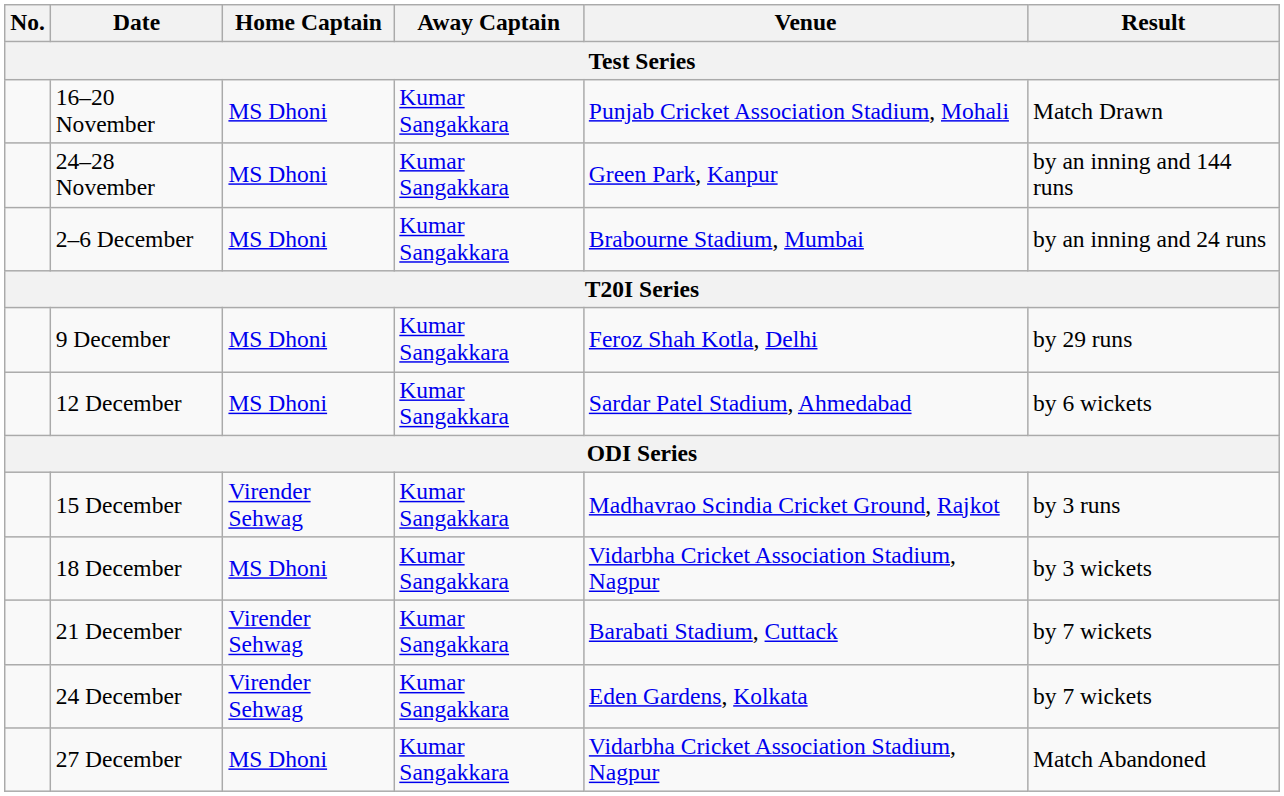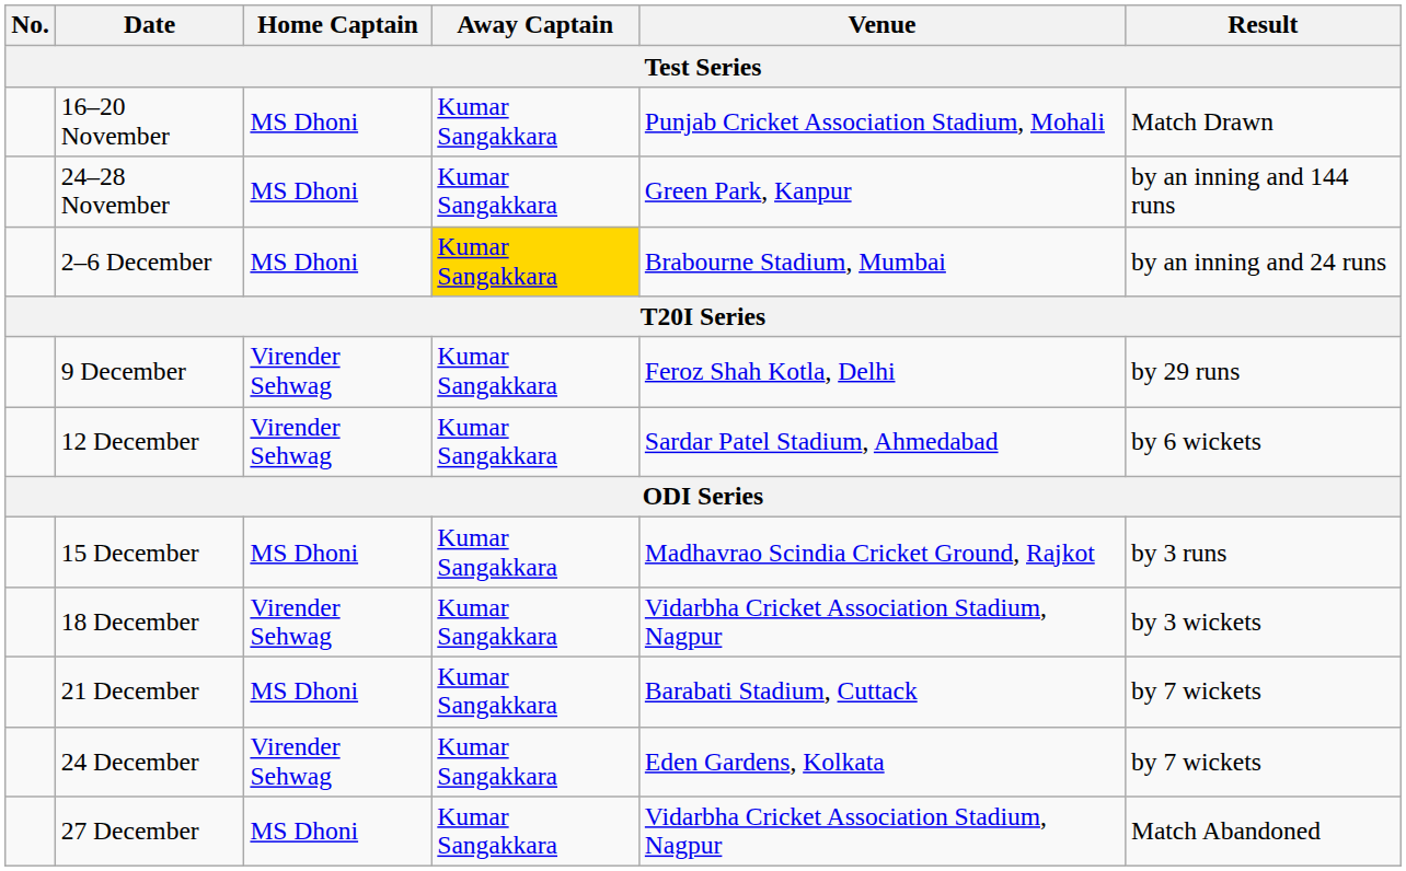 <table class="wikitable">
 <tr>
 <th>No.</th>
 <th>Date</th>
 <th>Home Captain</th>
 <th>Away Captain</th>
 <th>Venue</th>
 <th>Result</th>
 </tr>
 <tr>
 <th colspan="9">Test Series</th>
 </tr>
 <tr>
 <td></td>
 <td>16–20 November</td>
 <td><a href='#'>MS Dhoni</a></td>
 <td><a href='#'>Kumar Sangakkara</a></td>
 <td><a href='#'>Punjab Cricket Association Stadium</a>, <a href='#'>Mohali</a></td>
 <td>Match Drawn</td>
 </tr>
 <tr>
 <td></td>
 <td>24–28 November</td>
 <td><a href='#'>MS Dhoni</a></td>
 <td><a href='#'>Kumar Sangakkara</a></td>
 <td><a href='#'>Green Park</a>, <a href='#'>Kanpur</a></td>
 <td> by an inning and 144 runs</td>
 </tr>
 <tr>
 <td></td>
 <td>2–6 December</td>
 <td><a href='#'>MS Dhoni</a></td>
-<td><a href='#'>Kumar Sangakkara</a></td>
+<td style="background: gold;"><a href='#'>Kumar Sangakkara</a></td>
 <td><a href='#'>Brabourne Stadium</a>, <a href='#'>Mumbai</a></td>
 <td> by an inning and 24 runs</td>
 </tr>
 <tr>
 <th colspan="9">T20I Series</th>
 </tr>
 <tr>
 <td></td>
 <td>9 December</td>
-<td><a href='#'>MS Dhoni</a></td>
+<td><a href='#'>Virender Sehwag</a></td>
 <td><a href='#'>Kumar Sangakkara</a></td>
 <td><a href='#'>Feroz Shah Kotla</a>, <a href='#'>Delhi</a></td>
 <td> by 29 runs</td>
 </tr>
 <tr>
 <td></td>
 <td>12 December</td>
-<td><a href='#'>MS Dhoni</a></td>
+<td><a href='#'>Virender Sehwag</a></td>
 <td><a href='#'>Kumar Sangakkara</a></td>
 <td><a href='#'>Sardar Patel Stadium</a>, <a href='#'>Ahmedabad</a></td>
 <td> by 6 wickets</td>
 </tr>
 <tr>
 <th colspan="9">ODI Series</th>
 </tr>
 <tr>
 <td></td>
 <td>15 December</td>
-<td><a href='#'>Virender Sehwag</a></td>
+<td><a href='#'>MS Dhoni</a></td>
 <td><a href='#'>Kumar Sangakkara</a></td>
 <td><a href='#'>Madhavrao Scindia Cricket Ground</a>, <a href='#'>Rajkot</a></td>
 <td> by 3 runs</td>
 </tr>
 <tr>
 <td></td>
 <td>18 December</td>
-<td><a href='#'>MS Dhoni</a></td>
+<td><a href='#'>Virender Sehwag</a></td>
 <td><a href='#'>Kumar Sangakkara</a></td>
 <td><a href='#'>Vidarbha Cricket Association Stadium</a>, <a href='#'>Nagpur</a></td>
 <td> by 3 wickets</td>
 </tr>
 <tr>
 <td></td>
 <td>21 December</td>
-<td><a href='#'>Virender Sehwag</a></td>
+<td><a href='#'>MS Dhoni</a></td>
 <td><a href='#'>Kumar Sangakkara</a></td>
 <td><a href='#'>Barabati Stadium</a>, <a href='#'>Cuttack</a></td>
 <td> by 7 wickets</td>
 </tr>
 <tr>
 <td></td>
 <td>24 December</td>
 <td><a href='#'>Virender Sehwag</a></td>
 <td><a href='#'>Kumar Sangakkara</a></td>
 <td><a href='#'>Eden Gardens</a>, <a href='#'>Kolkata</a></td>
 <td> by 7 wickets</td>
 </tr>
 <tr>
 <td></td>
 <td>27 December</td>
 <td><a href='#'>MS Dhoni</a></td>
 <td><a href='#'>Kumar Sangakkara</a></td>
 <td><a href='#'>Vidarbha Cricket Association Stadium</a>, <a href='#'>Nagpur</a></td>
 <td>Match Abandoned</td>
 </tr>
 </table>
